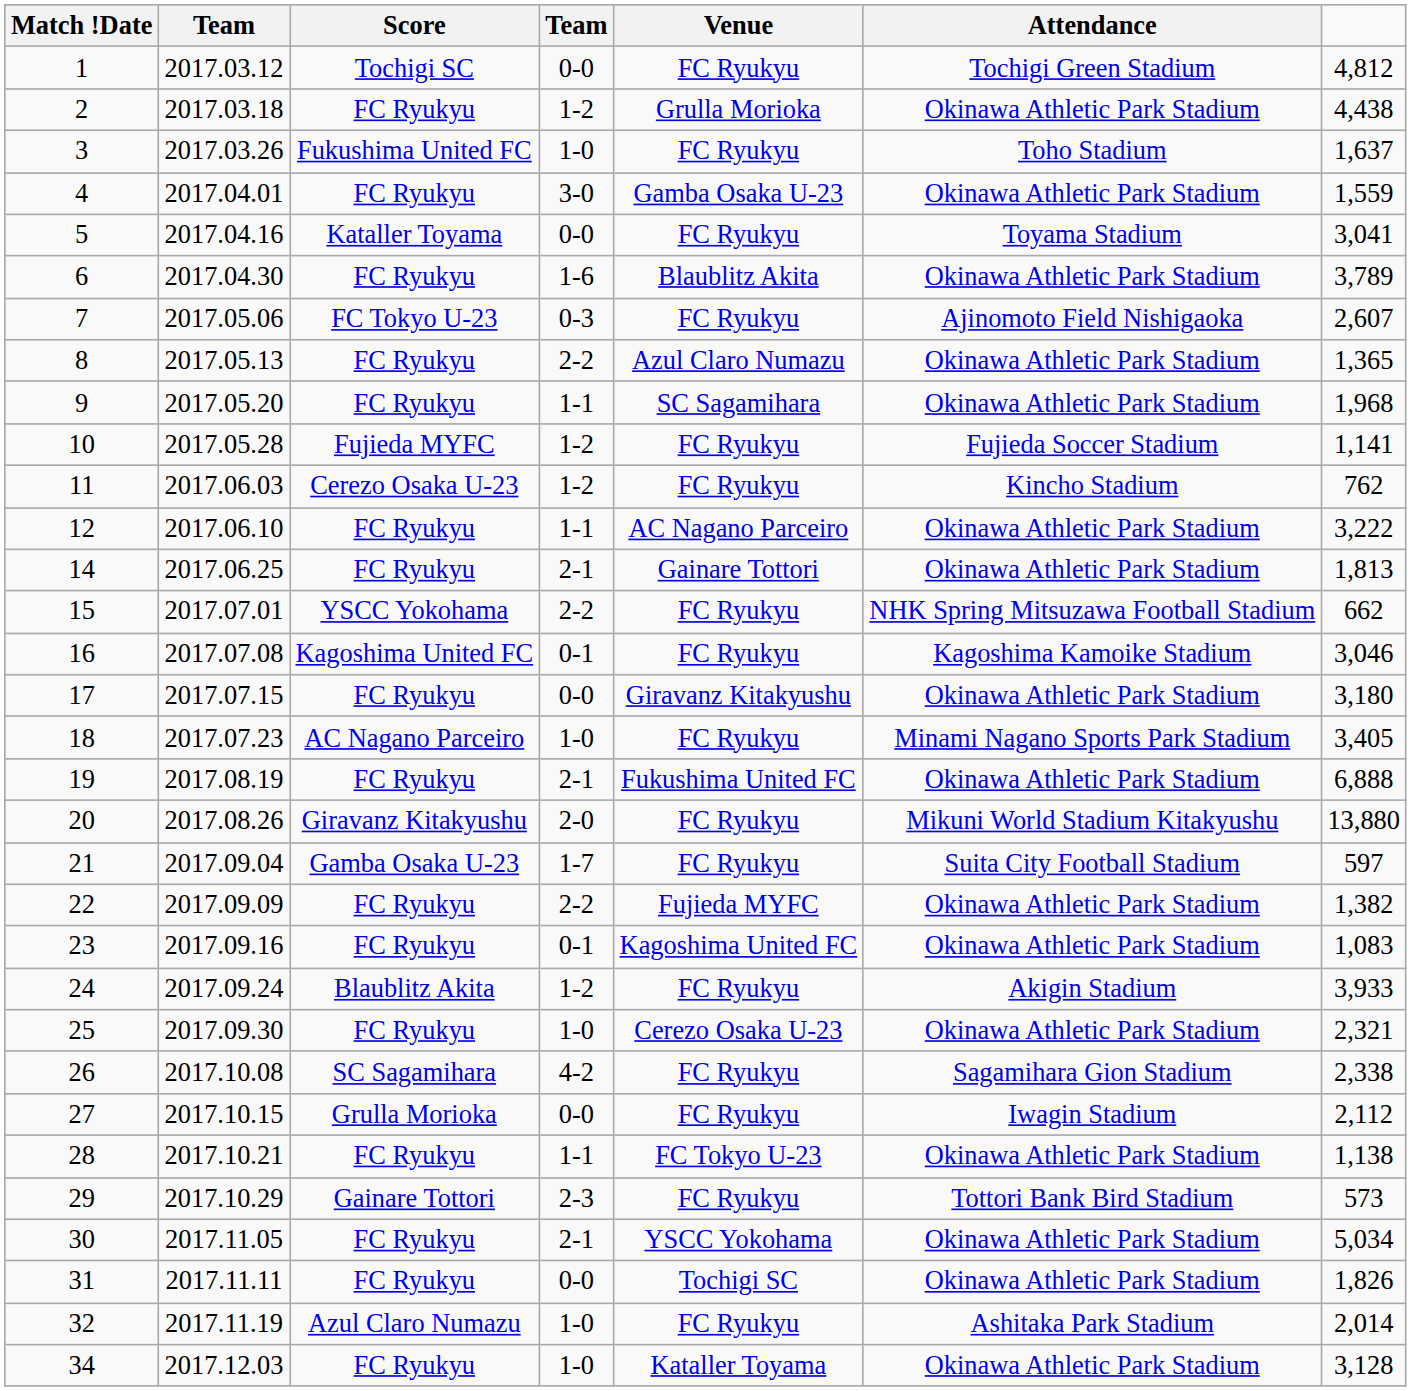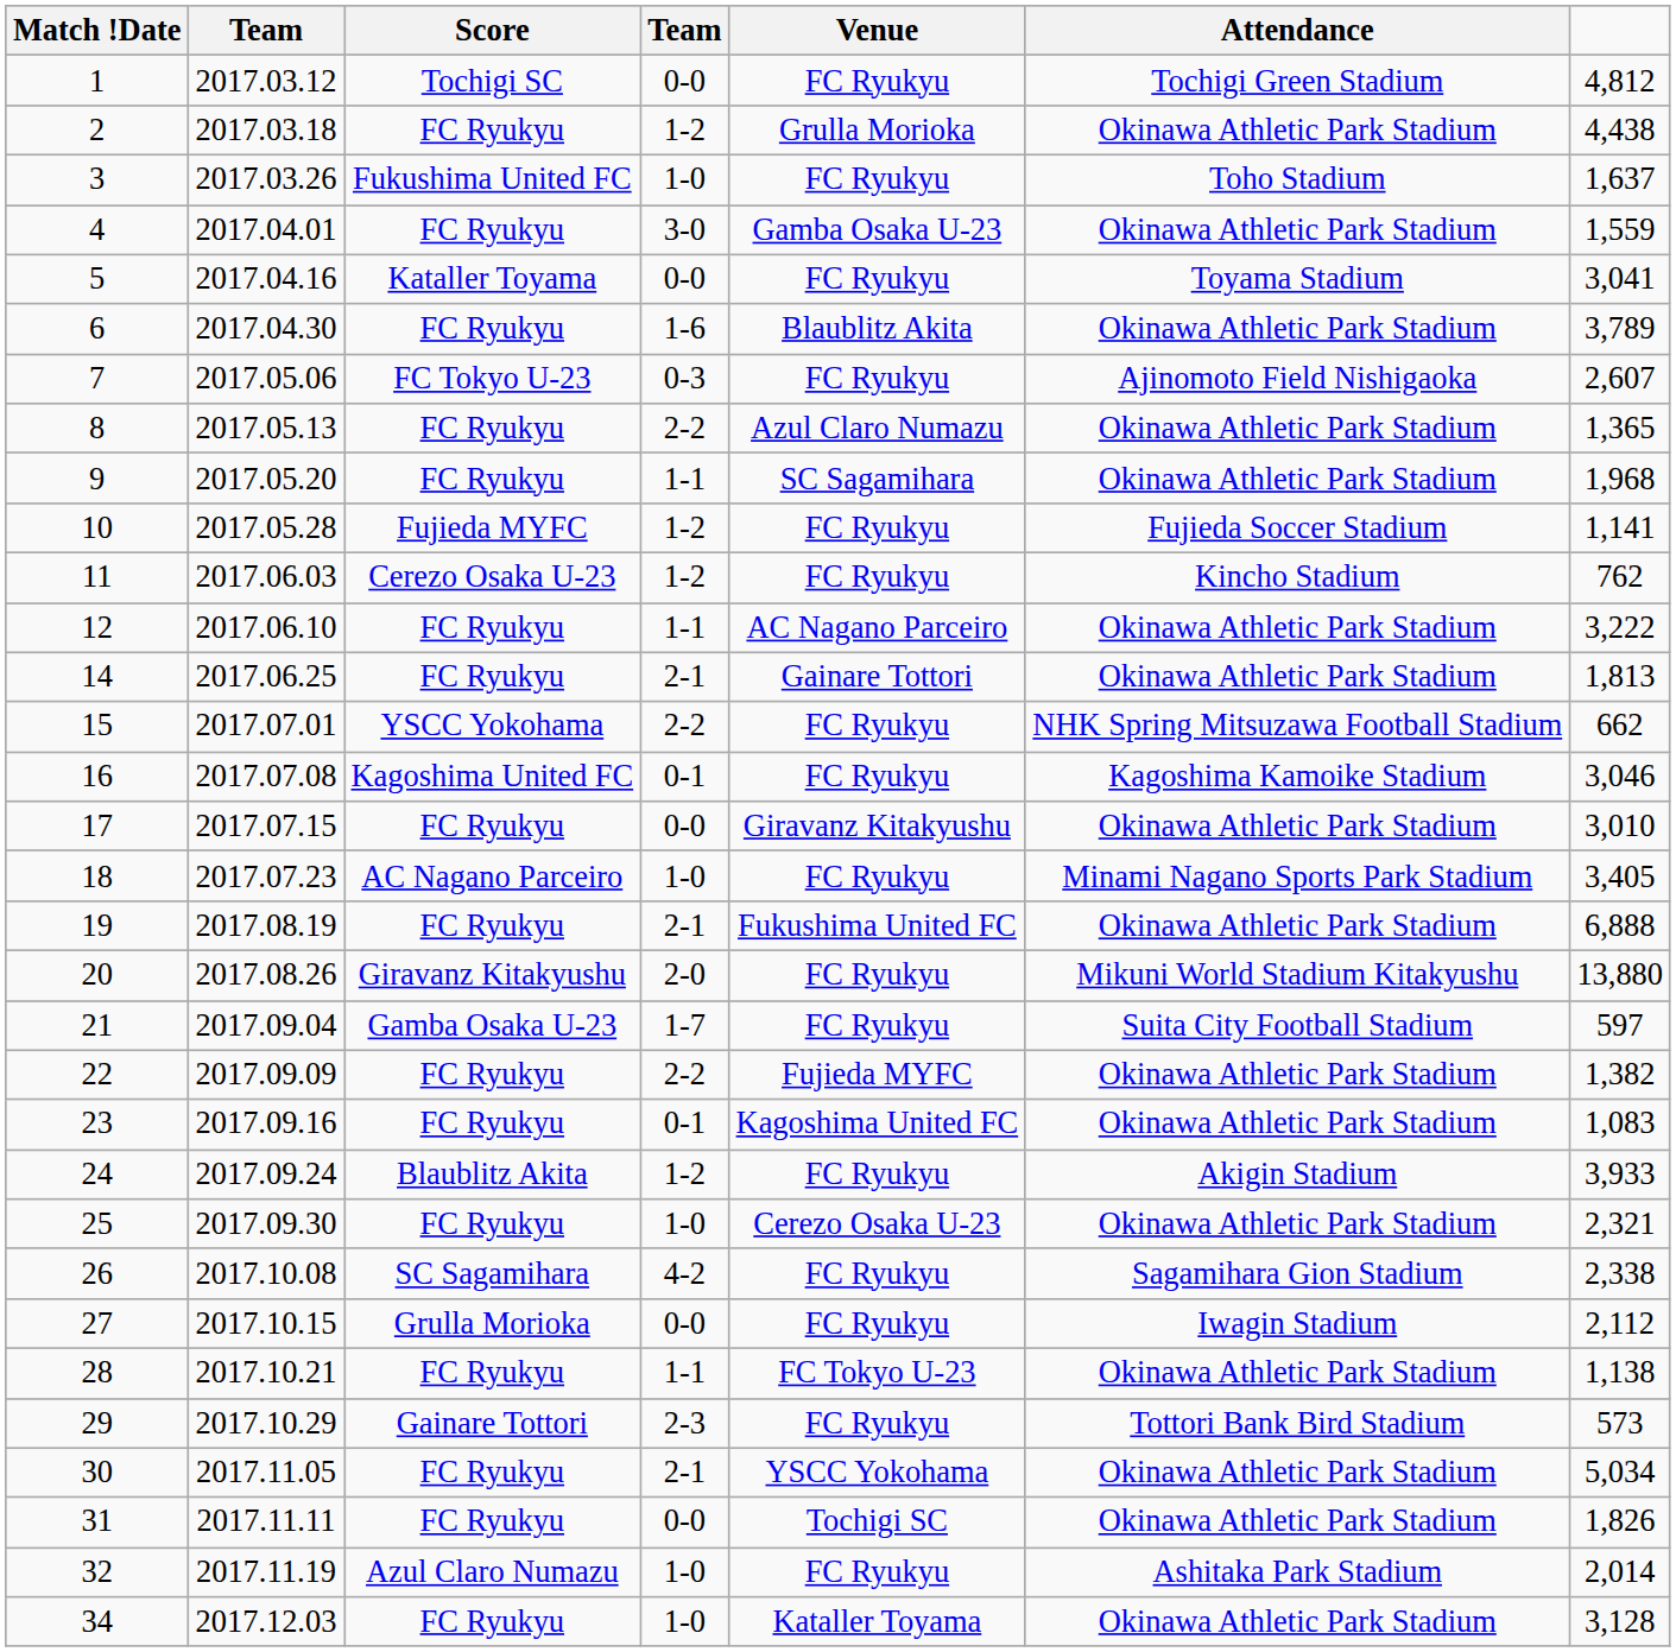 <table class="wikitable" style="text-align:center;">
 <tr>
 <th>Match !Date</th>
 <th>Team</th>
 <th>Score</th>
 <th>Team</th>
 <th>Venue</th>
 <th>Attendance</th>
 </tr>
 <tr>
 <td>1</td>
 <td>2017.03.12</td>
 <td><a href='#'>Tochigi SC</a></td>
 <td>0-0</td>
 <td><a href='#'>FC Ryukyu</a></td>
 <td><a href='#'>Tochigi Green Stadium</a></td>
 <td>4,812</td>
 </tr>
 <tr>
 <td>2</td>
 <td>2017.03.18</td>
 <td><a href='#'>FC Ryukyu</a></td>
 <td>1-2</td>
 <td><a href='#'>Grulla Morioka</a></td>
 <td><a href='#'>Okinawa Athletic Park Stadium</a></td>
 <td>4,438</td>
 </tr>
 <tr>
 <td>3</td>
 <td>2017.03.26</td>
 <td><a href='#'>Fukushima United FC</a></td>
 <td>1-0</td>
 <td><a href='#'>FC Ryukyu</a></td>
 <td><a href='#'>Toho Stadium</a></td>
 <td>1,637</td>
 </tr>
 <tr>
 <td>4</td>
 <td>2017.04.01</td>
 <td><a href='#'>FC Ryukyu</a></td>
 <td>3-0</td>
 <td><a href='#'>Gamba Osaka U-23</a></td>
 <td><a href='#'>Okinawa Athletic Park Stadium</a></td>
 <td>1,559</td>
 </tr>
 <tr>
 <td>5</td>
 <td>2017.04.16</td>
 <td><a href='#'>Kataller Toyama</a></td>
 <td>0-0</td>
 <td><a href='#'>FC Ryukyu</a></td>
 <td><a href='#'>Toyama Stadium</a></td>
 <td>3,041</td>
 </tr>
 <tr>
 <td>6</td>
 <td>2017.04.30</td>
 <td><a href='#'>FC Ryukyu</a></td>
 <td>1-6</td>
 <td><a href='#'>Blaublitz Akita</a></td>
 <td><a href='#'>Okinawa Athletic Park Stadium</a></td>
 <td>3,789</td>
 </tr>
 <tr>
 <td>7</td>
 <td>2017.05.06</td>
 <td><a href='#'>FC Tokyo U-23</a></td>
 <td>0-3</td>
 <td><a href='#'>FC Ryukyu</a></td>
 <td><a href='#'>Ajinomoto Field Nishigaoka</a></td>
 <td>2,607</td>
 </tr>
 <tr>
 <td>8</td>
 <td>2017.05.13</td>
 <td><a href='#'>FC Ryukyu</a></td>
 <td>2-2</td>
 <td><a href='#'>Azul Claro Numazu</a></td>
 <td><a href='#'>Okinawa Athletic Park Stadium</a></td>
 <td>1,365</td>
 </tr>
 <tr>
 <td>9</td>
 <td>2017.05.20</td>
 <td><a href='#'>FC Ryukyu</a></td>
 <td>1-1</td>
 <td><a href='#'>SC Sagamihara</a></td>
 <td><a href='#'>Okinawa Athletic Park Stadium</a></td>
 <td>1,968</td>
 </tr>
 <tr>
 <td>10</td>
 <td>2017.05.28</td>
 <td><a href='#'>Fujieda MYFC</a></td>
 <td>1-2</td>
 <td><a href='#'>FC Ryukyu</a></td>
 <td><a href='#'>Fujieda Soccer Stadium</a></td>
 <td>1,141</td>
 </tr>
 <tr>
 <td>11</td>
 <td>2017.06.03</td>
 <td><a href='#'>Cerezo Osaka U-23</a></td>
 <td>1-2</td>
 <td><a href='#'>FC Ryukyu</a></td>
 <td><a href='#'>Kincho Stadium</a></td>
 <td>762</td>
 </tr>
 <tr>
 <td>12</td>
 <td>2017.06.10</td>
 <td><a href='#'>FC Ryukyu</a></td>
 <td>1-1</td>
 <td><a href='#'>AC Nagano Parceiro</a></td>
 <td><a href='#'>Okinawa Athletic Park Stadium</a></td>
 <td>3,222</td>
 </tr>
 <tr>
 <td>14</td>
 <td>2017.06.25</td>
 <td><a href='#'>FC Ryukyu</a></td>
 <td>2-1</td>
 <td><a href='#'>Gainare Tottori</a></td>
 <td><a href='#'>Okinawa Athletic Park Stadium</a></td>
 <td>1,813</td>
 </tr>
 <tr>
 <td>15</td>
 <td>2017.07.01</td>
 <td><a href='#'>YSCC Yokohama</a></td>
 <td>2-2</td>
 <td><a href='#'>FC Ryukyu</a></td>
 <td><a href='#'>NHK Spring Mitsuzawa Football Stadium</a></td>
 <td>662</td>
 </tr>
 <tr>
 <td>16</td>
 <td>2017.07.08</td>
 <td><a href='#'>Kagoshima United FC</a></td>
 <td>0-1</td>
 <td><a href='#'>FC Ryukyu</a></td>
 <td><a href='#'>Kagoshima Kamoike Stadium</a></td>
 <td>3,046</td>
 </tr>
 <tr>
 <td>17</td>
 <td>2017.07.15</td>
 <td><a href='#'>FC Ryukyu</a></td>
 <td>0-0</td>
 <td><a href='#'>Giravanz Kitakyushu</a></td>
 <td><a href='#'>Okinawa Athletic Park Stadium</a></td>
-<td>3,180</td>
+<td>3,010</td>
 </tr>
 <tr>
 <td>18</td>
 <td>2017.07.23</td>
 <td><a href='#'>AC Nagano Parceiro</a></td>
 <td>1-0</td>
 <td><a href='#'>FC Ryukyu</a></td>
 <td><a href='#'>Minami Nagano Sports Park Stadium</a></td>
 <td>3,405</td>
 </tr>
 <tr>
 <td>19</td>
 <td>2017.08.19</td>
 <td><a href='#'>FC Ryukyu</a></td>
 <td>2-1</td>
 <td><a href='#'>Fukushima United FC</a></td>
 <td><a href='#'>Okinawa Athletic Park Stadium</a></td>
 <td>6,888</td>
 </tr>
 <tr>
 <td>20</td>
 <td>2017.08.26</td>
 <td><a href='#'>Giravanz Kitakyushu</a></td>
 <td>2-0</td>
 <td><a href='#'>FC Ryukyu</a></td>
 <td><a href='#'>Mikuni World Stadium Kitakyushu</a></td>
 <td>13,880</td>
 </tr>
 <tr>
 <td>21</td>
 <td>2017.09.04</td>
 <td><a href='#'>Gamba Osaka U-23</a></td>
 <td>1-7</td>
 <td><a href='#'>FC Ryukyu</a></td>
 <td><a href='#'>Suita City Football Stadium</a></td>
 <td>597</td>
 </tr>
 <tr>
 <td>22</td>
 <td>2017.09.09</td>
 <td><a href='#'>FC Ryukyu</a></td>
 <td>2-2</td>
 <td><a href='#'>Fujieda MYFC</a></td>
 <td><a href='#'>Okinawa Athletic Park Stadium</a></td>
 <td>1,382</td>
 </tr>
 <tr>
 <td>23</td>
 <td>2017.09.16</td>
 <td><a href='#'>FC Ryukyu</a></td>
 <td>0-1</td>
 <td><a href='#'>Kagoshima United FC</a></td>
 <td><a href='#'>Okinawa Athletic Park Stadium</a></td>
 <td>1,083</td>
 </tr>
 <tr>
 <td>24</td>
 <td>2017.09.24</td>
 <td><a href='#'>Blaublitz Akita</a></td>
 <td>1-2</td>
 <td><a href='#'>FC Ryukyu</a></td>
 <td><a href='#'>Akigin Stadium</a></td>
 <td>3,933</td>
 </tr>
 <tr>
 <td>25</td>
 <td>2017.09.30</td>
 <td><a href='#'>FC Ryukyu</a></td>
 <td>1-0</td>
 <td><a href='#'>Cerezo Osaka U-23</a></td>
 <td><a href='#'>Okinawa Athletic Park Stadium</a></td>
 <td>2,321</td>
 </tr>
 <tr>
 <td>26</td>
 <td>2017.10.08</td>
 <td><a href='#'>SC Sagamihara</a></td>
 <td>4-2</td>
 <td><a href='#'>FC Ryukyu</a></td>
 <td><a href='#'>Sagamihara Gion Stadium</a></td>
 <td>2,338</td>
 </tr>
 <tr>
 <td>27</td>
 <td>2017.10.15</td>
 <td><a href='#'>Grulla Morioka</a></td>
 <td>0-0</td>
 <td><a href='#'>FC Ryukyu</a></td>
 <td><a href='#'>Iwagin Stadium</a></td>
 <td>2,112</td>
 </tr>
 <tr>
 <td>28</td>
 <td>2017.10.21</td>
 <td><a href='#'>FC Ryukyu</a></td>
 <td>1-1</td>
 <td><a href='#'>FC Tokyo U-23</a></td>
 <td><a href='#'>Okinawa Athletic Park Stadium</a></td>
 <td>1,138</td>
 </tr>
 <tr>
 <td>29</td>
 <td>2017.10.29</td>
 <td><a href='#'>Gainare Tottori</a></td>
 <td>2-3</td>
 <td><a href='#'>FC Ryukyu</a></td>
 <td><a href='#'>Tottori Bank Bird Stadium</a></td>
 <td>573</td>
 </tr>
 <tr>
 <td>30</td>
 <td>2017.11.05</td>
 <td><a href='#'>FC Ryukyu</a></td>
 <td>2-1</td>
 <td><a href='#'>YSCC Yokohama</a></td>
 <td><a href='#'>Okinawa Athletic Park Stadium</a></td>
 <td>5,034</td>
 </tr>
 <tr>
 <td>31</td>
 <td>2017.11.11</td>
 <td><a href='#'>FC Ryukyu</a></td>
 <td>0-0</td>
 <td><a href='#'>Tochigi SC</a></td>
 <td><a href='#'>Okinawa Athletic Park Stadium</a></td>
 <td>1,826</td>
 </tr>
 <tr>
 <td>32</td>
 <td>2017.11.19</td>
 <td><a href='#'>Azul Claro Numazu</a></td>
 <td>1-0</td>
 <td><a href='#'>FC Ryukyu</a></td>
 <td><a href='#'>Ashitaka Park Stadium</a></td>
 <td>2,014</td>
 </tr>
 <tr>
 <td>34</td>
 <td>2017.12.03</td>
 <td><a href='#'>FC Ryukyu</a></td>
 <td>1-0</td>
 <td><a href='#'>Kataller Toyama</a></td>
 <td><a href='#'>Okinawa Athletic Park Stadium</a></td>
 <td>3,128</td>
 </tr>
 </table>
